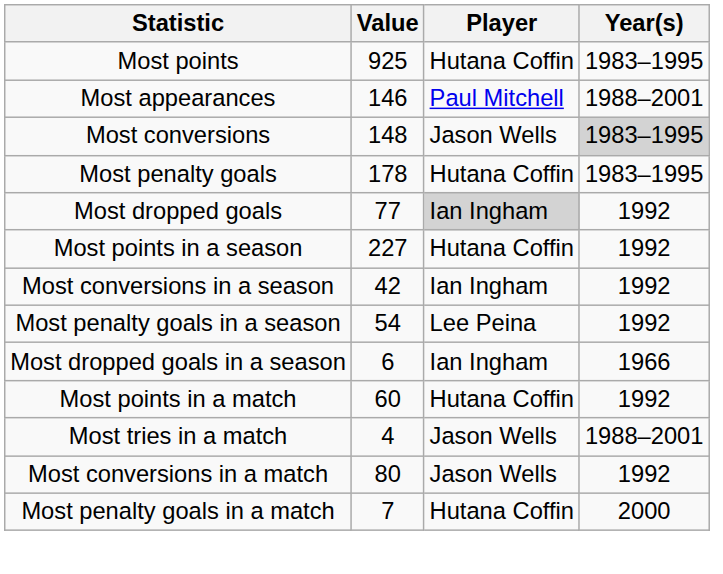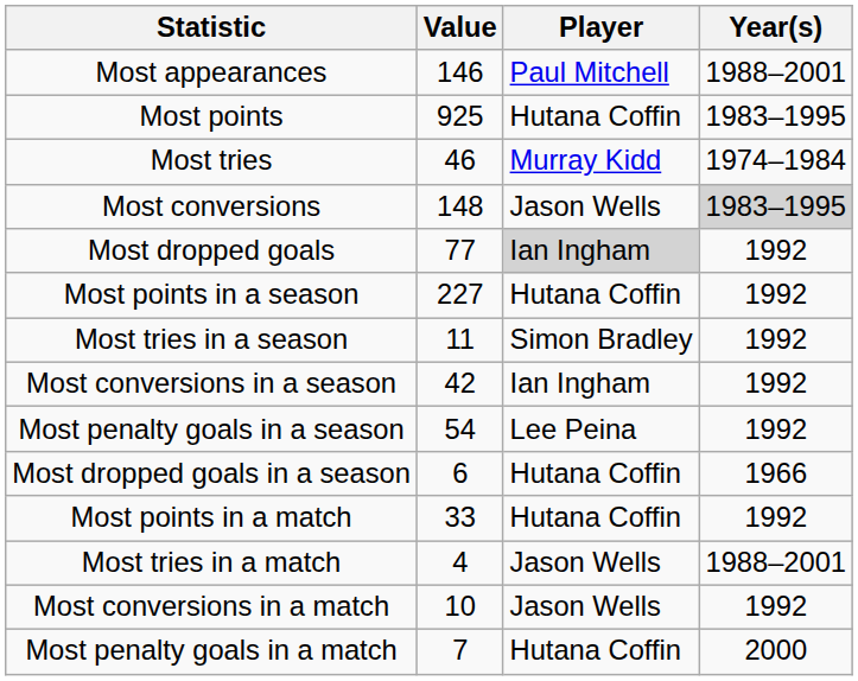 <table class="wikitable" style="text-align:center">
 <tr>
 <th>Statistic</th>
 <th>Value</th>
 <th>Player</th>
 <th>Year(s)</th>
 </tr>
 <tr>
+<td>Most appearances</td>
+<td>146</td>
+<td align="left"><a href='#'>Paul Mitchell</a></td>
+<td>1988–2001</td>
+</tr>
+<tr>
 <td>Most points</td>
 <td>925</td>
 <td align="left">Hutana Coffin</td>
 <td>1983–1995</td>
 </tr>
 <tr>
-<td>Most appearances</td>
-<td>146</td>
-<td align="left"><a href='#'>Paul Mitchell</a></td>
-<td>1988–2001</td>
+<td>Most tries</td>
+<td>46</td>
+<td align="left"><a href='#'>Murray Kidd</a></td>
+<td>1974–1984</td>
 </tr>
 <tr>
 <td>Most conversions</td>
 <td>148</td>
 <td align="left">Jason Wells</td>
 <td style="background: lightgrey;">1983–1995</td>
-</tr>
-<tr>
-<td>Most penalty goals</td>
-<td>178</td>
-<td align="left">Hutana Coffin</td>
-<td>1983–1995</td>
 </tr>
 <tr>
 <td>Most dropped goals</td>
 <td>77</td>
 <td align="left" style="background: lightgrey;">Ian Ingham</td>
 <td>1992</td>
 </tr>
 <tr>
 <td>Most points in a season</td>
 <td>227</td>
 <td align="left">Hutana Coffin</td>
+<td>1992</td>
+</tr>
+<tr>
+<td>Most tries in a season</td>
+<td>11</td>
+<td align="left">Simon Bradley</td>
 <td>1992</td>
 </tr>
 <tr>
 <td>Most conversions in a season</td>
 <td>42</td>
 <td align="left">Ian Ingham</td>
 <td>1992</td>
 </tr>
 <tr>
 <td>Most penalty goals in a season</td>
 <td>54</td>
 <td align="left">Lee Peina</td>
 <td>1992</td>
 </tr>
 <tr>
 <td>Most dropped goals in a season</td>
 <td>6</td>
-<td align="left">Ian Ingham</td>
+<td align="left">Hutana Coffin</td>
 <td>1966</td>
 </tr>
 <tr>
 <td>Most points in a match</td>
-<td>60</td>
+<td>33</td>
 <td align="left">Hutana Coffin</td>
 <td>1992</td>
 </tr>
 <tr>
 <td>Most tries in a match</td>
 <td>4</td>
 <td align="left">Jason Wells</td>
 <td>1988–2001</td>
 </tr>
 <tr>
 <td>Most conversions in a match</td>
-<td>80</td>
+<td>10</td>
 <td align="left">Jason Wells</td>
 <td>1992</td>
 </tr>
 <tr>
 <td>Most penalty goals in a match</td>
 <td>7</td>
 <td align="left">Hutana Coffin</td>
 <td>2000</td>
 </tr>
 </table>
